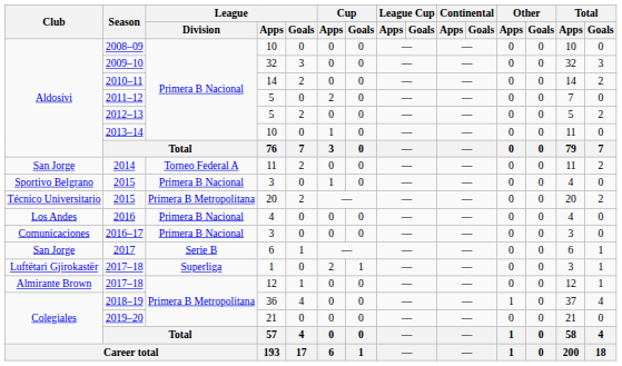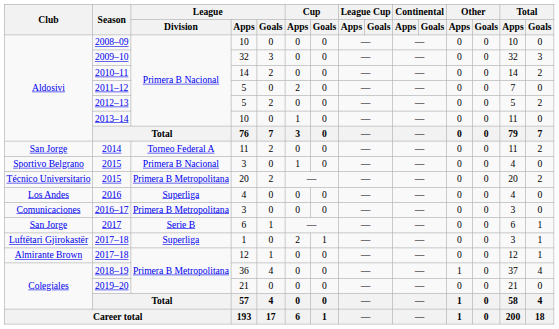 <table class="wikitable" style="text-align:center">
 <tr>
 <th rowspan="2">Club</th>
 <th rowspan="2">Season</th>
 <th colspan="3">League</th>
 <th colspan="2">Cup</th>
 <th colspan="2">League Cup</th>
 <th colspan="2">Continental</th>
 <th colspan="2">Other</th>
 <th colspan="2">Total</th>
 </tr>
 <tr>
 <th>Division</th>
 <th>Apps</th>
 <th>Goals</th>
 <th>Apps</th>
 <th>Goals</th>
 <th>Apps</th>
 <th>Goals</th>
 <th>Apps</th>
 <th>Goals</th>
 <th>Apps</th>
 <th>Goals</th>
 <th>Apps</th>
 <th>Goals</th>
 </tr>
 <tr>
 <td rowspan="7"><a href='#'>Aldosivi</a></td>
 <td><a href='#'>2008–09</a></td>
 <td rowspan="6"><a href='#'>Primera B Nacional</a></td>
 <td>10</td>
 <td>0</td>
 <td>0</td>
 <td>0</td>
 <td colspan="2">—</td>
 <td colspan="2">—</td>
 <td>0</td>
 <td>0</td>
 <td>10</td>
 <td>0</td>
 </tr>
 <tr>
 <td><a href='#'>2009–10</a></td>
 <td>32</td>
 <td>3</td>
 <td>0</td>
 <td>0</td>
 <td colspan="2">—</td>
 <td colspan="2">—</td>
 <td>0</td>
 <td>0</td>
 <td>32</td>
 <td>3</td>
 </tr>
 <tr>
 <td><a href='#'>2010–11</a></td>
 <td>14</td>
 <td>2</td>
 <td>0</td>
 <td>0</td>
 <td colspan="2">—</td>
 <td colspan="2">—</td>
 <td>0</td>
 <td>0</td>
 <td>14</td>
 <td>2</td>
 </tr>
 <tr>
 <td><a href='#'>2011–12</a></td>
 <td>5</td>
 <td>0</td>
 <td>2</td>
 <td>0</td>
 <td colspan="2">—</td>
 <td colspan="2">—</td>
 <td>0</td>
 <td>0</td>
 <td>7</td>
 <td>0</td>
 </tr>
 <tr>
 <td><a href='#'>2012–13</a></td>
 <td>5</td>
 <td>2</td>
 <td>0</td>
 <td>0</td>
 <td colspan="2">—</td>
 <td colspan="2">—</td>
 <td>0</td>
 <td>0</td>
 <td>5</td>
 <td>2</td>
 </tr>
 <tr>
 <td><a href='#'>2013–14</a></td>
 <td>10</td>
 <td>0</td>
 <td>1</td>
 <td>0</td>
 <td colspan="2">—</td>
 <td colspan="2">—</td>
 <td>0</td>
 <td>0</td>
 <td>11</td>
 <td>0</td>
 </tr>
 <tr>
 <th colspan="2">Total</th>
 <th>76</th>
 <th>7</th>
 <th>3</th>
 <th>0</th>
 <th colspan="2">—</th>
 <th colspan="2">—</th>
 <th>0</th>
 <th>0</th>
 <th>79</th>
 <th>7</th>
 </tr>
 <tr>
 <td rowspan="1"><a href='#'>San Jorge</a></td>
 <td><a href='#'>2014</a></td>
 <td rowspan="1"><a href='#'>Torneo Federal A</a></td>
 <td>11</td>
 <td>2</td>
 <td>0</td>
 <td>0</td>
 <td colspan="2">—</td>
 <td colspan="2">—</td>
 <td>0</td>
 <td>0</td>
 <td>11</td>
 <td>2</td>
 </tr>
 <tr>
 <td rowspan="1"><a href='#'>Sportivo Belgrano</a></td>
 <td><a href='#'>2015</a></td>
 <td rowspan="1"><a href='#'>Primera B Nacional</a></td>
 <td>3</td>
 <td>0</td>
 <td>1</td>
 <td>0</td>
 <td colspan="2">—</td>
 <td colspan="2">—</td>
 <td>0</td>
 <td>0</td>
 <td>4</td>
 <td>0</td>
 </tr>
 <tr>
 <td rowspan="1"><a href='#'>Técnico Universitario</a></td>
 <td><a href='#'>2015</a></td>
 <td rowspan="1"><a href='#'>Primera B Metropolitana</a></td>
 <td>20</td>
 <td>2</td>
 <td colspan="2">—</td>
 <td colspan="2">—</td>
 <td colspan="2">—</td>
 <td>0</td>
 <td>0</td>
 <td>20</td>
 <td>2</td>
 </tr>
 <tr>
 <td rowspan="1"><a href='#'>Los Andes</a></td>
 <td><a href='#'>2016</a></td>
-<td rowspan="1"><a href='#'>Primera B Nacional</a></td>
+<td rowspan="1"><a href='#'>Superliga</a></td>
 <td>4</td>
 <td>0</td>
 <td>0</td>
 <td>0</td>
 <td colspan="2">—</td>
 <td colspan="2">—</td>
 <td>0</td>
 <td>0</td>
 <td>4</td>
 <td>0</td>
 </tr>
 <tr>
 <td rowspan="1"><a href='#'>Comunicaciones</a></td>
 <td><a href='#'>2016–17</a></td>
-<td rowspan="1"><a href='#'>Primera B Nacional</a></td>
+<td rowspan="1"><a href='#'>Primera B Metropolitana</a></td>
 <td>3</td>
 <td>0</td>
 <td>0</td>
 <td>0</td>
 <td colspan="2">—</td>
 <td colspan="2">—</td>
 <td>0</td>
 <td>0</td>
 <td>3</td>
 <td>0</td>
 </tr>
 <tr>
 <td rowspan="1"><a href='#'>San Jorge</a></td>
 <td><a href='#'>2017</a></td>
 <td rowspan="1"><a href='#'>Serie B</a></td>
 <td>6</td>
 <td>1</td>
 <td colspan="2">—</td>
 <td colspan="2">—</td>
 <td colspan="2">—</td>
 <td>0</td>
 <td>0</td>
 <td>6</td>
 <td>1</td>
 </tr>
 <tr>
 <td rowspan="1"><a href='#'>Luftëtari Gjirokastër</a></td>
 <td><a href='#'>2017–18</a></td>
 <td rowspan="1"><a href='#'>Superliga</a></td>
 <td>1</td>
 <td>0</td>
 <td>2</td>
 <td>1</td>
 <td colspan="2">—</td>
 <td colspan="2">—</td>
 <td>0</td>
 <td>0</td>
 <td>3</td>
 <td>1</td>
 </tr>
 <tr>
 <td rowspan="1"><a href='#'>Almirante Brown</a></td>
 <td><a href='#'>2017–18</a></td>
 <td rowspan="3"><a href='#'>Primera B Metropolitana</a></td>
 <td>12</td>
 <td>1</td>
 <td>0</td>
 <td>0</td>
 <td colspan="2">—</td>
 <td colspan="2">—</td>
 <td>0</td>
 <td>0</td>
 <td>12</td>
 <td>1</td>
 </tr>
 <tr>
 <td rowspan="3"><a href='#'>Colegiales</a></td>
 <td><a href='#'>2018–19</a></td>
 <td>36</td>
 <td>4</td>
 <td>0</td>
 <td>0</td>
 <td colspan="2">—</td>
 <td colspan="2">—</td>
 <td>1</td>
 <td>0</td>
 <td>37</td>
 <td>4</td>
 </tr>
 <tr>
 <td><a href='#'>2019–20</a></td>
 <td>21</td>
 <td>0</td>
 <td>0</td>
 <td>0</td>
 <td colspan="2">—</td>
 <td colspan="2">—</td>
 <td>0</td>
 <td>0</td>
 <td>21</td>
 <td>0</td>
 </tr>
 <tr>
 <th colspan="2">Total</th>
 <th>57</th>
 <th>4</th>
 <th>0</th>
 <th>0</th>
 <th colspan="2">—</th>
 <th colspan="2">—</th>
 <th>1</th>
 <th>0</th>
 <th>58</th>
 <th>4</th>
 </tr>
 <tr>
 <th colspan="3">Career total</th>
 <th>193</th>
 <th>17</th>
 <th>6</th>
 <th>1</th>
 <th colspan="2">—</th>
 <th colspan="2">—</th>
 <th>1</th>
 <th>0</th>
 <th>200</th>
 <th>18</th>
 </tr>
 </table>
